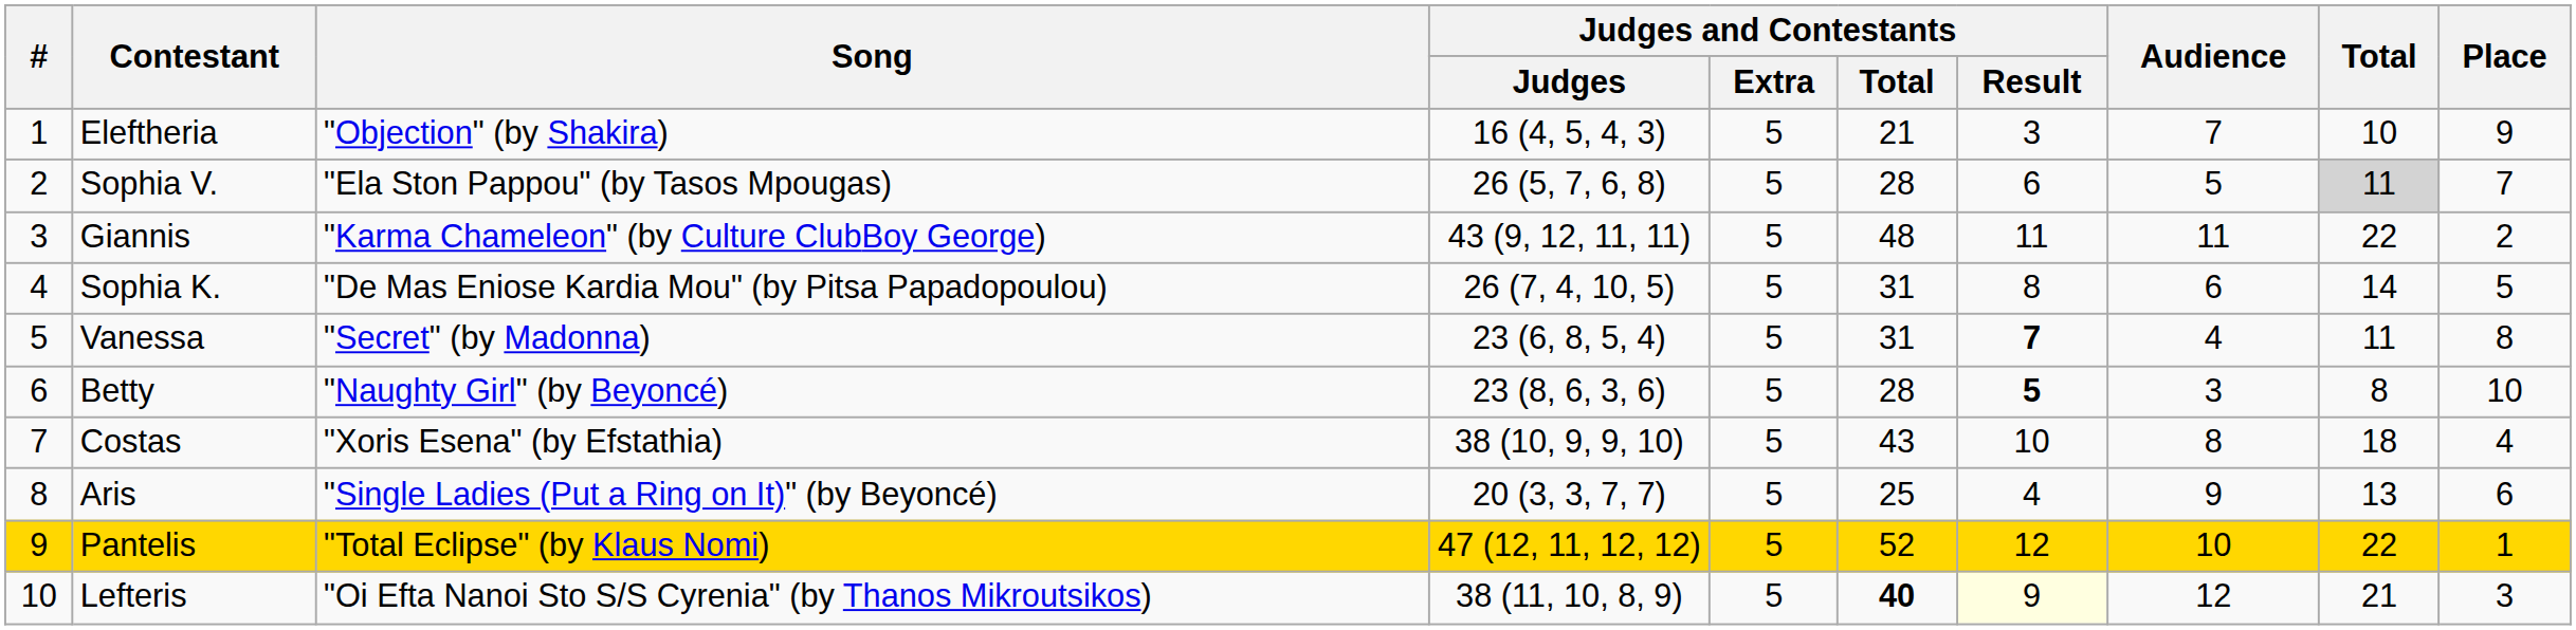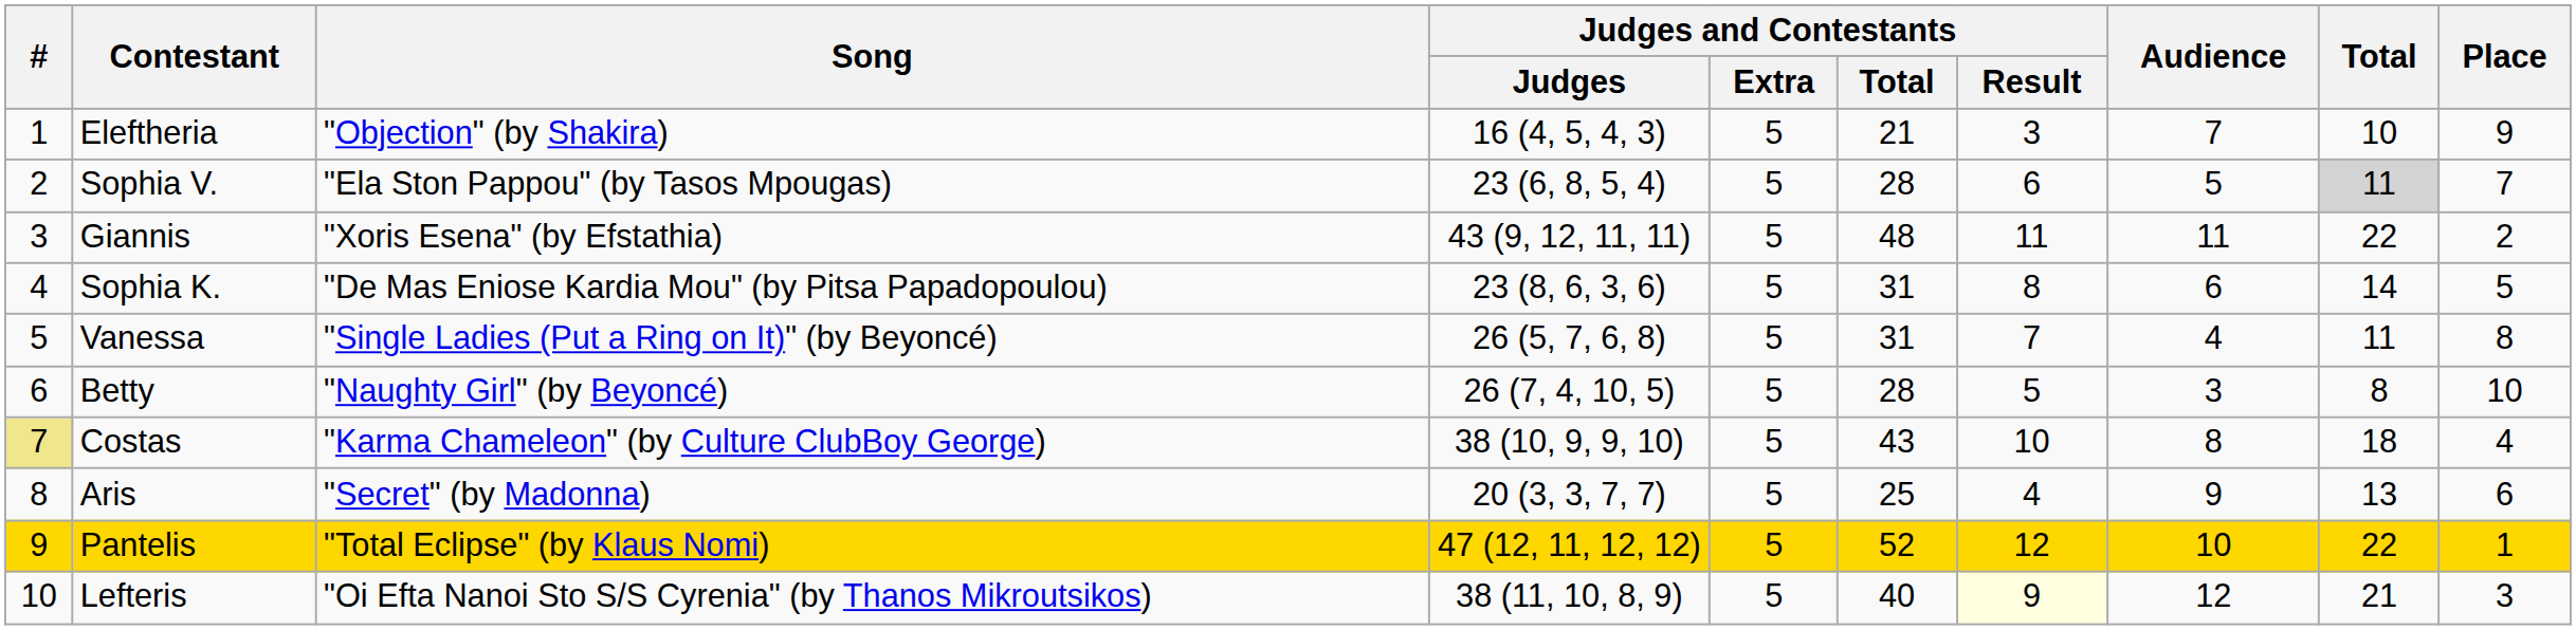 <table class="sortable wikitable" style="text-align:center;" width="100%">
 <tr>
 <th rowspan="2">#</th>
 <th rowspan="2">Contestant</th>
 <th rowspan="2">Song</th>
 <th colspan="4">Judges and Contestants</th>
 <th rowspan="2">Audience</th>
 <th rowspan="2">Total</th>
 <th rowspan="2">Place</th>
 </tr>
 <tr>
 <th width="11%">Judges</th>
 <th>Extra</th>
 <th>Total</th>
 <th>Result</th>
 </tr>
 <tr>
 <td>1</td>
 <td align="left">Eleftheria</td>
 <td align="left">"<a href='#'>Objection</a>" (by <a href='#'>Shakira</a>)</td>
 <td>16 (4, 5, 4, 3)</td>
 <td>5</td>
 <td>21</td>
 <td>3</td>
 <td>7</td>
 <td>10</td>
 <td>9</td>
 </tr>
 <tr>
 <td>2</td>
 <td align="left">Sophia V.</td>
 <td align="left">"Ela Ston Pappou" (by Tasos Mpougas)</td>
-<td>26 (5, 7, 6, 8)</td>
+<td>23 (6, 8, 5, 4)</td>
 <td>5</td>
 <td>28</td>
 <td>6</td>
 <td>5</td>
 <td style="background: lightgrey;">11</td>
 <td>7</td>
 </tr>
 <tr>
 <td>3</td>
 <td align="left">Giannis</td>
-<td align="left">"<a href='#'>Karma Chameleon</a>" (by <a href='#'>Culture Club</a><a href='#'>Boy George</a>)</td>
+<td align="left">"Xoris Esena" (by Efstathia)</td>
 <td>43 (9, 12, 11, 11)</td>
 <td>5</td>
 <td>48</td>
 <td>11</td>
 <td>11</td>
 <td>22</td>
 <td>2</td>
 </tr>
 <tr>
 <td>4</td>
 <td align="left">Sophia K.</td>
 <td align="left">"De Mas Eniose Kardia Mou" (by Pitsa Papadopoulou)</td>
-<td>26 (7, 4, 10, 5)</td>
+<td>23 (8, 6, 3, 6)</td>
 <td>5</td>
 <td>31</td>
 <td>8</td>
 <td>6</td>
 <td>14</td>
 <td>5</td>
 </tr>
 <tr>
 <td>5</td>
 <td align="left">Vanessa</td>
-<td align="left">"<a href='#'>Secret</a>" (by <a href='#'>Madonna</a>)</td>
-<td>23 (6, 8, 5, 4)</td>
+<td align="left">"<a href='#'>Single Ladies (Put a Ring on It)</a>" (by Beyoncé)</td>
+<td>26 (5, 7, 6, 8)</td>
 <td>5</td>
 <td>31</td>
-<td><strong>7</strong></td>
+<td>7</td>
 <td>4</td>
 <td>11</td>
 <td>8</td>
 </tr>
 <tr>
 <td>6</td>
 <td align="left">Betty</td>
 <td align="left">"<a href='#'>Naughty Girl</a>" (by <a href='#'>Beyoncé</a>)</td>
-<td>23 (8, 6, 3, 6)</td>
+<td>26 (7, 4, 10, 5)</td>
 <td>5</td>
 <td>28</td>
-<td><strong>5</strong></td>
+<td>5</td>
 <td>3</td>
 <td>8</td>
 <td>10</td>
 </tr>
 <tr>
-<td>7</td>
+<td style="background: khaki;">7</td>
 <td align="left">Costas</td>
-<td align="left">"Xoris Esena" (by Efstathia)</td>
+<td align="left">"<a href='#'>Karma Chameleon</a>" (by <a href='#'>Culture Club</a><a href='#'>Boy George</a>)</td>
 <td>38 (10, 9, 9, 10)</td>
 <td>5</td>
 <td>43</td>
 <td>10</td>
 <td>8</td>
 <td>18</td>
 <td>4</td>
 </tr>
 <tr>
 <td>8</td>
 <td align="left">Aris</td>
-<td align="left">"<a href='#'>Single Ladies (Put a Ring on It)</a>" (by Beyoncé)</td>
+<td align="left">"<a href='#'>Secret</a>" (by <a href='#'>Madonna</a>)</td>
 <td>20 (3, 3, 7, 7)</td>
 <td>5</td>
 <td>25</td>
 <td>4</td>
 <td>9</td>
 <td>13</td>
 <td>6</td>
 </tr>
 <tr bgcolor="gold">
 <td>9</td>
 <td align="left">Pantelis</td>
 <td align="left">"Total Eclipse" (by <a href='#'>Klaus Nomi</a>)</td>
 <td>47 (12, 11, 12, 12)</td>
 <td>5</td>
 <td>52</td>
 <td>12</td>
 <td>10</td>
 <td>22</td>
 <td>1</td>
 </tr>
 <tr>
 <td>10</td>
 <td align="left">Lefteris</td>
 <td align="left">"Oi Efta Nanoi Sto S/S Cyrenia" (by <a href='#'>Thanos Mikroutsikos</a>)</td>
 <td>38 (11, 10, 8, 9)</td>
 <td>5</td>
-<td><strong>40</strong></td>
+<td>40</td>
 <td style="background: lightyellow;">9</td>
 <td>12</td>
 <td>21</td>
 <td>3</td>
 </tr>
 </table>
